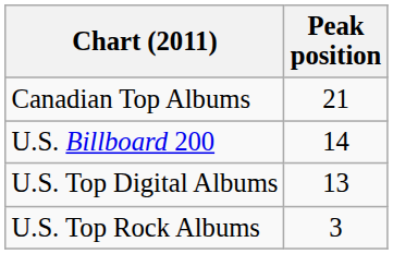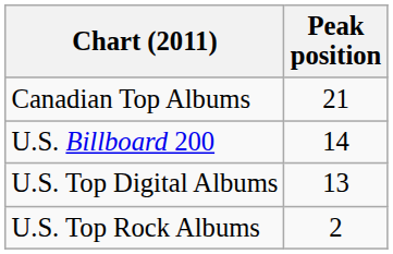 <table class="wikitable sortable">
 <tr>
 <th>Chart (2011)</th>
 <th>Peak<br>position</th>
 </tr>
 <tr>
 <td>Canadian Top Albums</td>
 <td align="center">21</td>
 </tr>
 <tr>
 <td>U.S. <a href='#'><em>Billboard</em> 200</a></td>
 <td align="center">14</td>
 </tr>
 <tr>
 <td>U.S. Top Digital Albums</td>
 <td align="center">13</td>
 </tr>
 <tr>
 <td>U.S. Top Rock Albums</td>
-<td align="center">3</td>
+<td align="center">2</td>
 </tr>
 </table>
